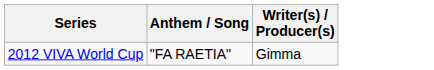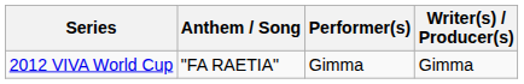 <table class="wikitable">
 <tr>
 <th><strong>Series</strong></th>
 <th><strong>Anthem</strong> / <strong>Song</strong></th>
+<th><strong>Performer(s)</strong></th>
 <th><strong>Writer(s) / <br>Producer(s)</strong></th>
 </tr>
 <tr>
 <td><a href='#'>2012 VIVA World Cup</a></td>
 <td>"FA RAETIA"</td>
 <td>Gimma</td>
+<td>Gimma</td>
 </tr>
 </table>
